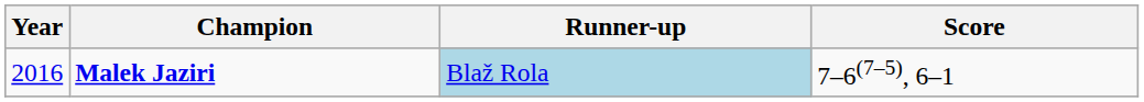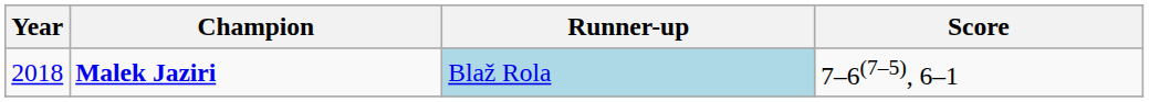 <table class="wikitable" style="font-size:90%">
 <tr>
 <th>Year</th>
 <th style="width:200px;">Champion</th>
 <th style="width:200px;">Runner-up</th>
 <th style="width:175px;">Score</th>
 </tr>
 <tr>
-<td><a href='#'>2016</a></td>
+<td><a href='#'>2018</a></td>
 <td> <strong><a href='#'>Malek Jaziri</a></strong></td>
 <td style="background: lightblue;"> <a href='#'>Blaž Rola</a></td>
 <td>7–6<sup>(7–5)</sup>, 6–1</td>
 </tr>
 </table>
